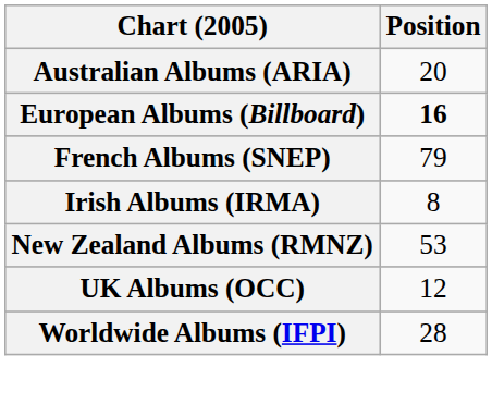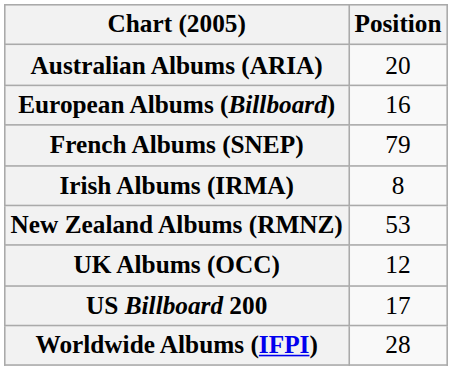 <table class="wikitable sortable plainrowheaders" style="text-align:center">
 <tr>
 <th scope="col">Chart (2005)</th>
 <th scope="col">Position</th>
 </tr>
 <tr>
 <th scope="row">Australian Albums (ARIA)</th>
 <td>20</td>
 </tr>
 <tr>
 <th scope="row">European Albums (<em>Billboard</em>)</th>
-<td><strong>16</strong></td>
+<td>16</td>
 </tr>
 <tr>
 <th scope="row">French Albums (SNEP)</th>
 <td>79</td>
 </tr>
 <tr>
 <th scope="row">Irish Albums (IRMA)</th>
 <td>8</td>
 </tr>
 <tr>
 <th scope="row">New Zealand Albums (RMNZ)</th>
 <td>53</td>
 </tr>
 <tr>
 <th scope="row">UK Albums (OCC)</th>
 <td>12</td>
 </tr>
 <tr>
+<th scope="row">US <em>Billboard</em> 200</th>
+<td>17</td>
+</tr>
+<tr>
 <th scope="row">Worldwide Albums (<a href='#'>IFPI</a>)</th>
 <td>28</td>
 </tr>
 </table>
